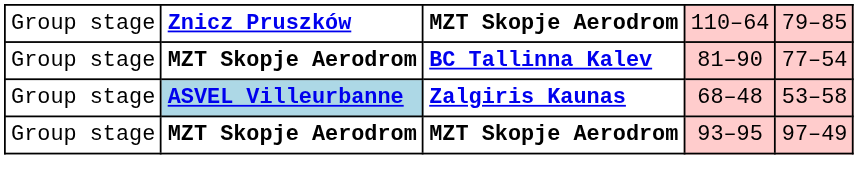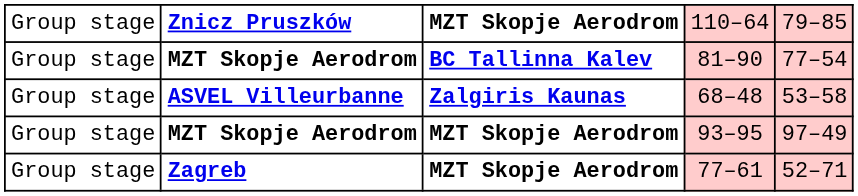 <table cellpadding="3" cellspacing="0" border="1" style="font-size: 95%; border: black solid 1px; border-collapse: collapse;">
 <tr>
 <td align=center>Group stage</td>
 <td> <strong><a href='#'>Znicz Pruszków</a></strong></td>
 <td> <strong>MZT Skopje Aerodrom</strong></td>
 <td align="center" bgcolor=#FFCCCC>110–64</td>
 <td align="center" bgcolor=#FFCCCC>79–85</td>
 </tr>
 <tr>
 <td align=center>Group stage</td>
 <td> <strong>MZT Skopje Aerodrom</strong></td>
 <td> <strong><a href='#'>BC Tallinna Kalev</a></strong></td>
 <td align="center" bgcolor=#FFCCCC>81–90</td>
 <td align="center" bgcolor=#FFCCCC>77–54</td>
 </tr>
 <tr>
 <td align=center>Group stage</td>
-<td style="background: lightblue;"> <strong><a href='#'>ASVEL Villeurbanne</a></strong></td>
+<td> <strong><a href='#'>ASVEL Villeurbanne</a></strong></td>
 <td> <strong><a href='#'>Zalgiris Kaunas</a></strong></td>
 <td align="center" bgcolor=#FFCCCC>68–48</td>
 <td align="center" bgcolor=#FFCCCC>53–58</td>
 </tr>
 <tr>
 <td align=center>Group stage</td>
 <td> <strong>MZT Skopje Aerodrom</strong></td>
 <td> <strong>MZT Skopje Aerodrom</strong></td>
 <td align="center" bgcolor=#FFCCCC>93–95</td>
 <td align="center" bgcolor=#FFCCCC>97–49</td>
 </tr>
+<tr>
+<td align=center>Group stage</td>
+<td> <strong><a href='#'>Zagreb</a></strong></td>
+<td> <strong>MZT Skopje Aerodrom</strong></td>
+<td align="center" bgcolor=#FFCCCC>77–61</td>
+<td align="center" bgcolor=#FFCCCC>52–71</td>
+</tr>
 </table>
